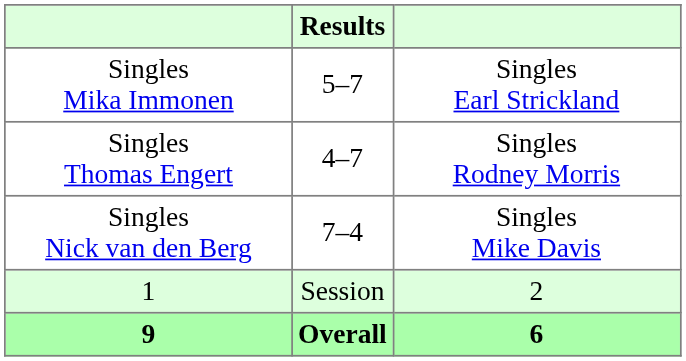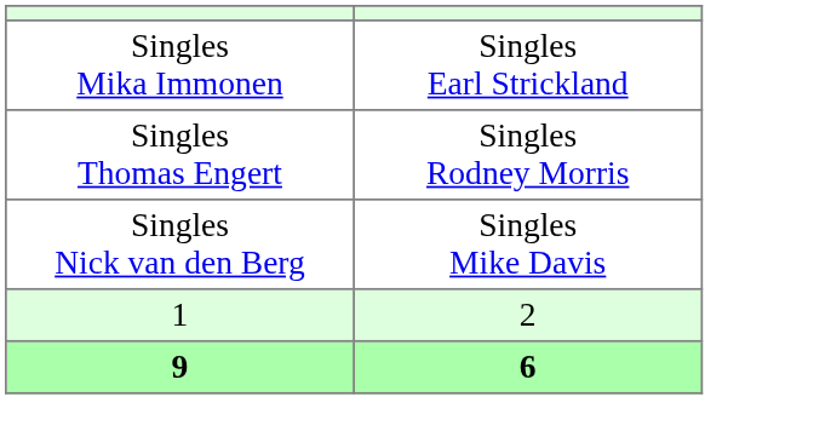 <table border="1" cellpadding="3" style="border-collapse: collapse;">
 <tr bgcolor="#ddffdd">
 <th width="160"></th>
-<th>Results</th>
 <th width="160"></th>
 </tr>
 <tr>
 <td align="center">Singles<br><a href='#'>Mika Immonen</a></td>
-<td align="center">5–7</td>
 <td align="center">Singles<br><a href='#'>Earl Strickland</a></td>
 </tr>
 <tr>
 <td align="center">Singles<br><a href='#'>Thomas Engert</a></td>
-<td align="center">4–7</td>
 <td align="center">Singles<br><a href='#'>Rodney Morris</a></td>
 </tr>
 <tr>
 <td align="center">Singles<br><a href='#'>Nick van den Berg</a></td>
-<td align="center">7–4</td>
 <td align="center">Singles<br><a href='#'>Mike Davis</a></td>
 </tr>
 <tr bgcolor="#ddffdd">
 <td align="center">1</td>
-<td align="center">Session</td>
 <td align="center">2</td>
 </tr>
 <tr bgcolor="#aaffaa">
 <th align="center">9</th>
-<th align="center">Overall</th>
 <th align="center">6</th>
 </tr>
 </table>
